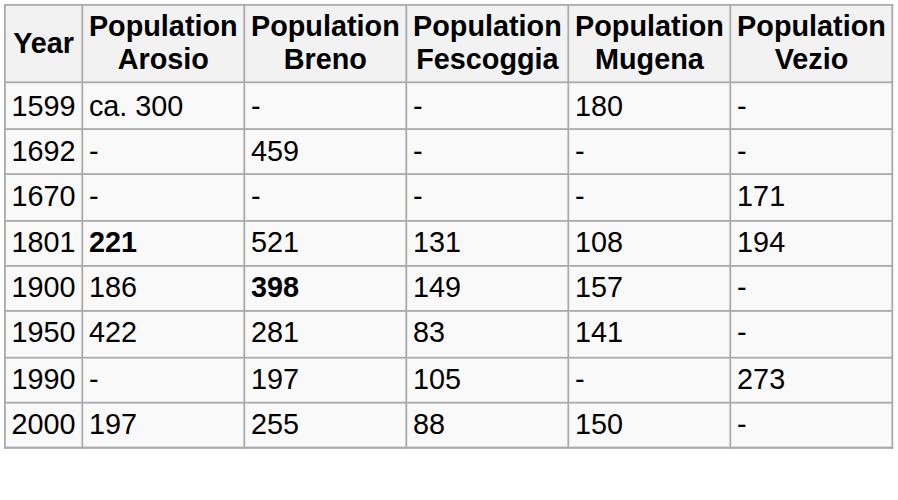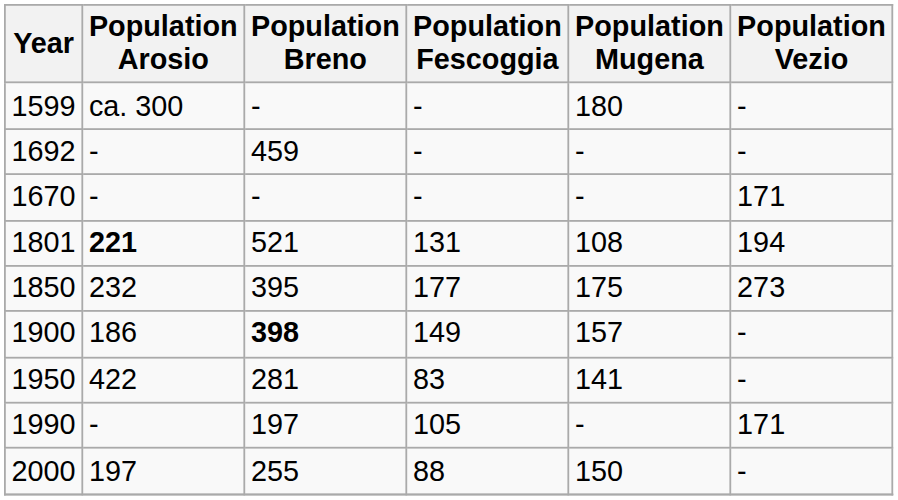 <table class="wikitable">
 <tr>
 <th>Year</th>
 <th>Population <br>Arosio</th>
 <th>Population <br>Breno</th>
 <th>Population <br>Fescoggia</th>
 <th>Population <br>Mugena</th>
 <th>Population <br>Vezio</th>
 </tr>
 <tr>
 <td>1599</td>
 <td>ca. 300</td>
 <td>-</td>
 <td>-</td>
 <td>180</td>
 <td>-</td>
 </tr>
 <tr>
 <td>1692</td>
 <td>-</td>
 <td>459</td>
 <td>-</td>
 <td>-</td>
 <td>-</td>
 </tr>
 <tr>
 <td>1670</td>
 <td>-</td>
 <td>-</td>
 <td>-</td>
 <td>-</td>
 <td>171</td>
 </tr>
 <tr>
 <td>1801</td>
 <td><strong>221</strong></td>
 <td>521</td>
 <td>131</td>
 <td>108</td>
 <td>194</td>
 </tr>
 <tr>
+<td>1850</td>
+<td>232</td>
+<td>395</td>
+<td>177</td>
+<td>175</td>
+<td>273</td>
+</tr>
+<tr>
 <td>1900</td>
 <td>186</td>
 <td><strong>398</strong></td>
 <td>149</td>
 <td>157</td>
 <td>-</td>
 </tr>
 <tr>
 <td>1950</td>
 <td>422</td>
 <td>281</td>
 <td>83</td>
 <td>141</td>
 <td>-</td>
 </tr>
 <tr>
 <td>1990</td>
 <td>-</td>
 <td>197</td>
 <td>105</td>
 <td>-</td>
-<td>273</td>
+<td>171</td>
 </tr>
 <tr>
 <td>2000</td>
 <td>197</td>
 <td>255</td>
 <td>88</td>
 <td>150</td>
 <td>-</td>
 </tr>
 <tr>
 </tr>
 </table>
